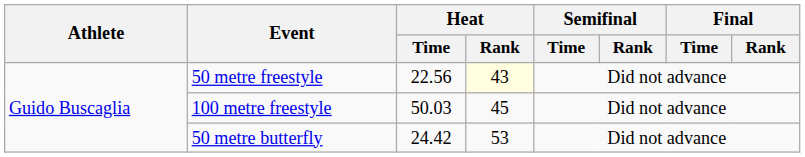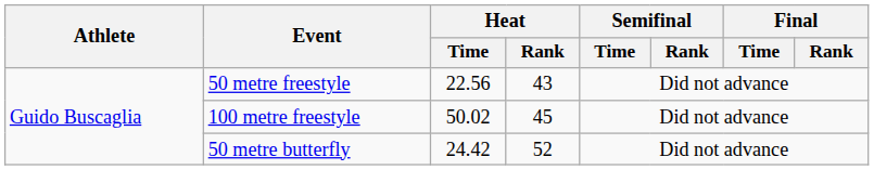 <table class="wikitable" style="text-align:center; font-size:90%; width:50%;">
 <tr>
 <th rowspan="2">Athlete</th>
 <th rowspan="2">Event</th>
 <th colspan="2">Heat</th>
 <th colspan="2">Semifinal</th>
 <th colspan="2">Final</th>
 </tr>
 <tr style="font-size:95%">
 <th>Time</th>
 <th>Rank</th>
 <th>Time</th>
 <th>Rank</th>
 <th>Time</th>
 <th>Rank</th>
 </tr>
 <tr align=center>
 <td align=left rowspan="3"><a href='#'>Guido Buscaglia</a></td>
 <td align=left><a href='#'>50 metre freestyle</a></td>
 <td>22.56</td>
-<td style="background: lightyellow;">43</td>
+<td>43</td>
 <td colspan=4>Did not advance</td>
 </tr>
 <tr align=center>
 <td align=left><a href='#'>100 metre freestyle</a></td>
-<td>50.03</td>
+<td>50.02</td>
 <td>45</td>
 <td colspan=4>Did not advance</td>
 </tr>
 <tr align=center>
 <td align=left><a href='#'>50 metre butterfly</a></td>
 <td>24.42</td>
-<td>53</td>
+<td>52</td>
 <td colspan=4>Did not advance</td>
 </tr>
 </table>
